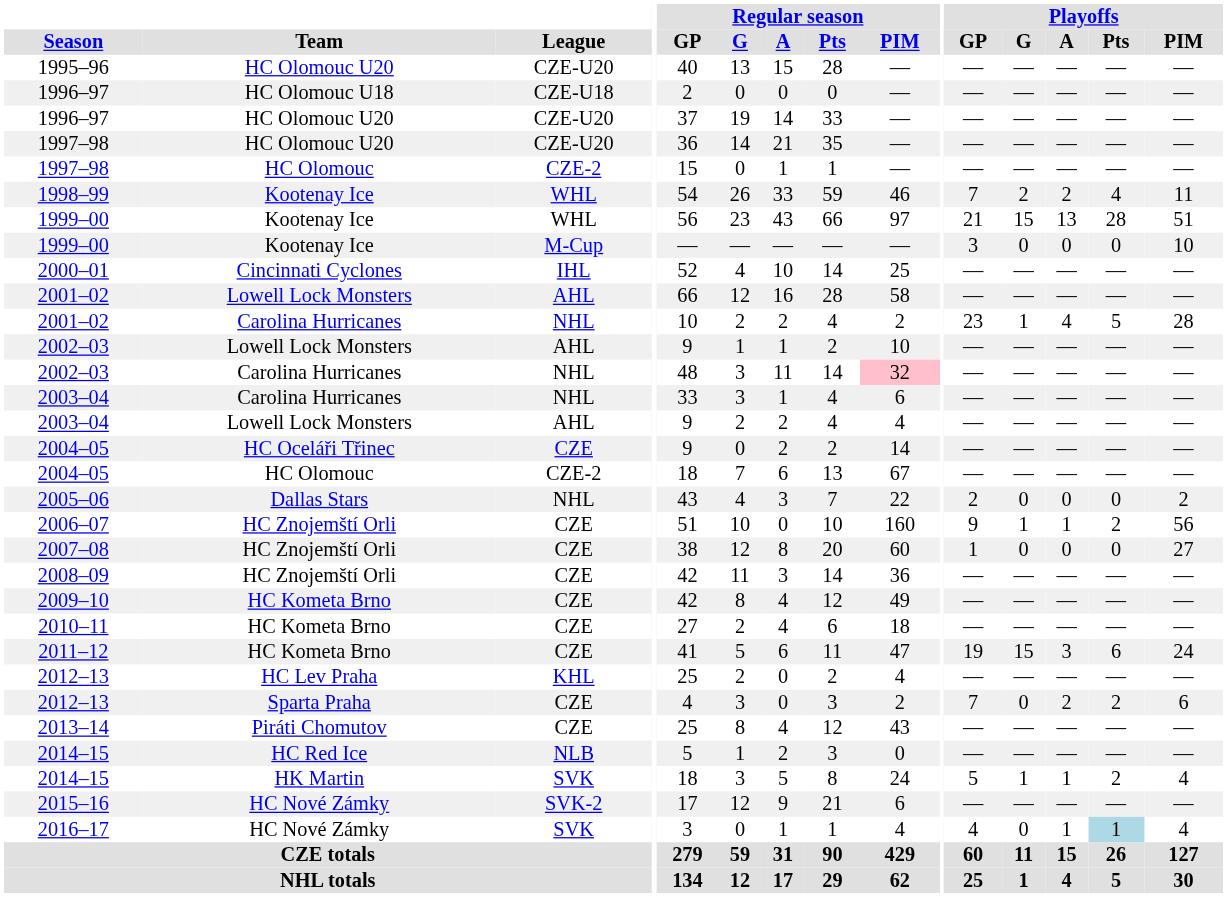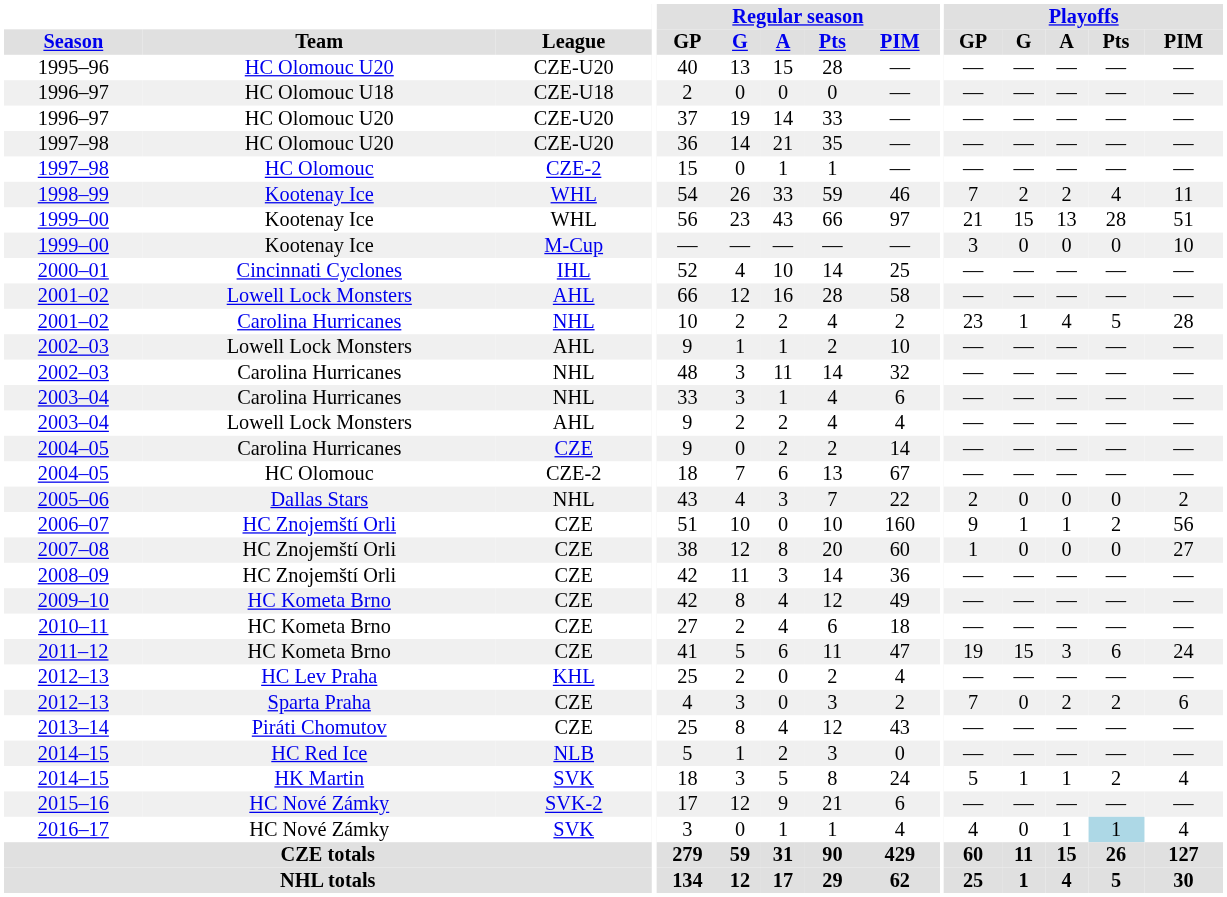 <table border="0" cellpadding="1" cellspacing="0" style="text-align:center; width:60em">
 <tr bgcolor="#e0e0e0">
 <th colspan="3" bgcolor="#ffffff"></th>
 <th rowspan="100" bgcolor="#ffffff"></th>
 <th colspan="5"><a href='#'>Regular season</a></th>
 <th rowspan="100" bgcolor="#ffffff"></th>
 <th colspan="5"><a href='#'>Playoffs</a></th>
 </tr>
 <tr bgcolor="#e0e0e0">
 <th><a href='#'>Season</a></th>
 <th>Team</th>
 <th>League</th>
 <th>GP</th>
 <th><a href='#'>G</a></th>
 <th><a href='#'>A</a></th>
 <th><a href='#'>Pts</a></th>
 <th><a href='#'>PIM</a></th>
 <th>GP</th>
 <th>G</th>
 <th>A</th>
 <th>Pts</th>
 <th>PIM</th>
 </tr>
 <tr>
 <td>1995–96</td>
 <td><a href='#'>HC Olomouc U20</a></td>
 <td>CZE-U20</td>
 <td>40</td>
 <td>13</td>
 <td>15</td>
 <td>28</td>
 <td>—</td>
 <td>—</td>
 <td>—</td>
 <td>—</td>
 <td>—</td>
 <td>—</td>
 </tr>
 <tr bgcolor="#f0f0f0">
 <td>1996–97</td>
 <td>HC Olomouc U18</td>
 <td>CZE-U18</td>
 <td>2</td>
 <td>0</td>
 <td>0</td>
 <td>0</td>
 <td>—</td>
 <td>—</td>
 <td>—</td>
 <td>—</td>
 <td>—</td>
 <td>—</td>
 </tr>
 <tr>
 <td>1996–97</td>
 <td>HC Olomouc U20</td>
 <td>CZE-U20</td>
 <td>37</td>
 <td>19</td>
 <td>14</td>
 <td>33</td>
 <td>—</td>
 <td>—</td>
 <td>—</td>
 <td>—</td>
 <td>—</td>
 <td>—</td>
 </tr>
 <tr bgcolor="#f0f0f0">
 <td>1997–98</td>
 <td>HC Olomouc U20</td>
 <td>CZE-U20</td>
 <td>36</td>
 <td>14</td>
 <td>21</td>
 <td>35</td>
 <td>—</td>
 <td>—</td>
 <td>—</td>
 <td>—</td>
 <td>—</td>
 <td>—</td>
 </tr>
 <tr>
 <td><a href='#'>1997–98</a></td>
 <td><a href='#'>HC Olomouc</a></td>
 <td><a href='#'>CZE-2</a></td>
 <td>15</td>
 <td>0</td>
 <td>1</td>
 <td>1</td>
 <td>—</td>
 <td>—</td>
 <td>—</td>
 <td>—</td>
 <td>—</td>
 <td>—</td>
 </tr>
 <tr bgcolor="#f0f0f0">
 <td><a href='#'>1998–99</a></td>
 <td><a href='#'>Kootenay Ice</a></td>
 <td><a href='#'>WHL</a></td>
 <td>54</td>
 <td>26</td>
 <td>33</td>
 <td>59</td>
 <td>46</td>
 <td>7</td>
 <td>2</td>
 <td>2</td>
 <td>4</td>
 <td>11</td>
 </tr>
 <tr>
 <td><a href='#'>1999–00</a></td>
 <td>Kootenay Ice</td>
 <td>WHL</td>
 <td>56</td>
 <td>23</td>
 <td>43</td>
 <td>66</td>
 <td>97</td>
 <td>21</td>
 <td>15</td>
 <td>13</td>
 <td>28</td>
 <td>51</td>
 </tr>
 <tr bgcolor="#f0f0f0">
 <td><a href='#'>1999–00</a></td>
 <td>Kootenay Ice</td>
 <td><a href='#'>M-Cup</a></td>
 <td>—</td>
 <td>—</td>
 <td>—</td>
 <td>—</td>
 <td>—</td>
 <td>3</td>
 <td>0</td>
 <td>0</td>
 <td>0</td>
 <td>10</td>
 </tr>
 <tr>
 <td><a href='#'>2000–01</a></td>
 <td><a href='#'>Cincinnati Cyclones</a></td>
 <td><a href='#'>IHL</a></td>
 <td>52</td>
 <td>4</td>
 <td>10</td>
 <td>14</td>
 <td>25</td>
 <td>—</td>
 <td>—</td>
 <td>—</td>
 <td>—</td>
 <td>—</td>
 </tr>
 <tr bgcolor="#f0f0f0">
 <td><a href='#'>2001–02</a></td>
 <td><a href='#'>Lowell Lock Monsters</a></td>
 <td><a href='#'>AHL</a></td>
 <td>66</td>
 <td>12</td>
 <td>16</td>
 <td>28</td>
 <td>58</td>
 <td>—</td>
 <td>—</td>
 <td>—</td>
 <td>—</td>
 <td>—</td>
 </tr>
 <tr>
 <td><a href='#'>2001–02</a></td>
 <td><a href='#'>Carolina Hurricanes</a></td>
 <td><a href='#'>NHL</a></td>
 <td>10</td>
 <td>2</td>
 <td>2</td>
 <td>4</td>
 <td>2</td>
 <td>23</td>
 <td>1</td>
 <td>4</td>
 <td>5</td>
 <td>28</td>
 </tr>
 <tr bgcolor="#f0f0f0">
 <td><a href='#'>2002–03</a></td>
 <td>Lowell Lock Monsters</td>
 <td>AHL</td>
 <td>9</td>
 <td>1</td>
 <td>1</td>
 <td>2</td>
 <td>10</td>
 <td>—</td>
 <td>—</td>
 <td>—</td>
 <td>—</td>
 <td>—</td>
 </tr>
 <tr>
 <td><a href='#'>2002–03</a></td>
 <td>Carolina Hurricanes</td>
 <td>NHL</td>
 <td>48</td>
 <td>3</td>
 <td>11</td>
 <td>14</td>
-<td style="background: pink;">32</td>
+<td>32</td>
 <td>—</td>
 <td>—</td>
 <td>—</td>
 <td>—</td>
 <td>—</td>
 </tr>
 <tr bgcolor="#f0f0f0">
 <td><a href='#'>2003–04</a></td>
 <td>Carolina Hurricanes</td>
 <td>NHL</td>
 <td>33</td>
 <td>3</td>
 <td>1</td>
 <td>4</td>
 <td>6</td>
 <td>—</td>
 <td>—</td>
 <td>—</td>
 <td>—</td>
 <td>—</td>
 </tr>
 <tr>
 <td><a href='#'>2003–04</a></td>
 <td>Lowell Lock Monsters</td>
 <td>AHL</td>
 <td>9</td>
 <td>2</td>
 <td>2</td>
 <td>4</td>
 <td>4</td>
 <td>—</td>
 <td>—</td>
 <td>—</td>
 <td>—</td>
 <td>—</td>
 </tr>
 <tr bgcolor="#f0f0f0">
 <td><a href='#'>2004–05</a></td>
-<td><a href='#'>HC Oceláři Třinec</a></td>
+<td>Carolina Hurricanes</td>
 <td><a href='#'>CZE</a></td>
 <td>9</td>
 <td>0</td>
 <td>2</td>
 <td>2</td>
 <td>14</td>
 <td>—</td>
 <td>—</td>
 <td>—</td>
 <td>—</td>
 <td>—</td>
 </tr>
 <tr>
 <td><a href='#'>2004–05</a></td>
 <td>HC Olomouc</td>
 <td>CZE-2</td>
 <td>18</td>
 <td>7</td>
 <td>6</td>
 <td>13</td>
 <td>67</td>
 <td>—</td>
 <td>—</td>
 <td>—</td>
 <td>—</td>
 <td>—</td>
 </tr>
 <tr bgcolor="#f0f0f0">
 <td><a href='#'>2005–06</a></td>
 <td><a href='#'>Dallas Stars</a></td>
 <td>NHL</td>
 <td>43</td>
 <td>4</td>
 <td>3</td>
 <td>7</td>
 <td>22</td>
 <td>2</td>
 <td>0</td>
 <td>0</td>
 <td>0</td>
 <td>2</td>
 </tr>
 <tr>
 <td><a href='#'>2006–07</a></td>
 <td><a href='#'>HC Znojemští Orli</a></td>
 <td>CZE</td>
 <td>51</td>
 <td>10</td>
 <td>0</td>
 <td>10</td>
 <td>160</td>
 <td>9</td>
 <td>1</td>
 <td>1</td>
 <td>2</td>
 <td>56</td>
 </tr>
 <tr bgcolor="#f0f0f0">
 <td><a href='#'>2007–08</a></td>
 <td>HC Znojemští Orli</td>
 <td>CZE</td>
 <td>38</td>
 <td>12</td>
 <td>8</td>
 <td>20</td>
 <td>60</td>
 <td>1</td>
 <td>0</td>
 <td>0</td>
 <td>0</td>
 <td>27</td>
 </tr>
 <tr>
 <td><a href='#'>2008–09</a></td>
 <td>HC Znojemští Orli</td>
 <td>CZE</td>
 <td>42</td>
 <td>11</td>
 <td>3</td>
 <td>14</td>
 <td>36</td>
 <td>—</td>
 <td>—</td>
 <td>—</td>
 <td>—</td>
 <td>—</td>
 </tr>
 <tr bgcolor="#f0f0f0">
 <td><a href='#'>2009–10</a></td>
 <td><a href='#'>HC Kometa Brno</a></td>
 <td>CZE</td>
 <td>42</td>
 <td>8</td>
 <td>4</td>
 <td>12</td>
 <td>49</td>
 <td>—</td>
 <td>—</td>
 <td>—</td>
 <td>—</td>
 <td>—</td>
 </tr>
 <tr>
 <td><a href='#'>2010–11</a></td>
 <td>HC Kometa Brno</td>
 <td>CZE</td>
 <td>27</td>
 <td>2</td>
 <td>4</td>
 <td>6</td>
 <td>18</td>
 <td>—</td>
 <td>—</td>
 <td>—</td>
 <td>—</td>
 <td>—</td>
 </tr>
 <tr bgcolor="#f0f0f0">
 <td><a href='#'>2011–12</a></td>
 <td>HC Kometa Brno</td>
 <td>CZE</td>
 <td>41</td>
 <td>5</td>
 <td>6</td>
 <td>11</td>
 <td>47</td>
 <td>19</td>
 <td>15</td>
 <td>3</td>
 <td>6</td>
 <td>24</td>
 </tr>
 <tr>
 <td><a href='#'>2012–13</a></td>
 <td><a href='#'>HC Lev Praha</a></td>
 <td><a href='#'>KHL</a></td>
 <td>25</td>
 <td>2</td>
 <td>0</td>
 <td>2</td>
 <td>4</td>
 <td>—</td>
 <td>—</td>
 <td>—</td>
 <td>—</td>
 <td>—</td>
 </tr>
 <tr bgcolor="#f0f0f0">
 <td><a href='#'>2012–13</a></td>
 <td><a href='#'>Sparta Praha</a></td>
 <td>CZE</td>
 <td>4</td>
 <td>3</td>
 <td>0</td>
 <td>3</td>
 <td>2</td>
 <td>7</td>
 <td>0</td>
 <td>2</td>
 <td>2</td>
 <td>6</td>
 </tr>
 <tr>
 <td><a href='#'>2013–14</a></td>
 <td><a href='#'>Piráti Chomutov</a></td>
 <td>CZE</td>
 <td>25</td>
 <td>8</td>
 <td>4</td>
 <td>12</td>
 <td>43</td>
 <td>—</td>
 <td>—</td>
 <td>—</td>
 <td>—</td>
 <td>—</td>
 </tr>
 <tr bgcolor="#f0f0f0">
 <td><a href='#'>2014–15</a></td>
 <td><a href='#'>HC Red Ice</a></td>
 <td><a href='#'>NLB</a></td>
 <td>5</td>
 <td>1</td>
 <td>2</td>
 <td>3</td>
 <td>0</td>
 <td>—</td>
 <td>—</td>
 <td>—</td>
 <td>—</td>
 <td>—</td>
 </tr>
 <tr>
 <td><a href='#'>2014–15</a></td>
 <td><a href='#'>HK Martin</a></td>
 <td><a href='#'>SVK</a></td>
 <td>18</td>
 <td>3</td>
 <td>5</td>
 <td>8</td>
 <td>24</td>
 <td>5</td>
 <td>1</td>
 <td>1</td>
 <td>2</td>
 <td>4</td>
 </tr>
 <tr bgcolor="#f0f0f0">
 <td><a href='#'>2015–16</a></td>
 <td><a href='#'>HC Nové Zámky</a></td>
 <td><a href='#'>SVK-2</a></td>
 <td>17</td>
 <td>12</td>
 <td>9</td>
 <td>21</td>
 <td>6</td>
 <td>—</td>
 <td>—</td>
 <td>—</td>
 <td>—</td>
 <td>—</td>
 </tr>
 <tr>
 <td><a href='#'>2016–17</a></td>
 <td>HC Nové Zámky</td>
 <td><a href='#'>SVK</a></td>
 <td>3</td>
 <td>0</td>
 <td>1</td>
 <td>1</td>
 <td>4</td>
 <td>4</td>
 <td>0</td>
 <td>1</td>
 <td style="background: lightblue;">1</td>
 <td>4</td>
 </tr>
 <tr bgcolor="#e0e0e0">
 <th colspan="3">CZE totals</th>
 <th>279</th>
 <th>59</th>
 <th>31</th>
 <th>90</th>
 <th>429</th>
 <th>60</th>
 <th>11</th>
 <th>15</th>
 <th>26</th>
 <th>127</th>
 </tr>
 <tr bgcolor="#e0e0e0">
 <th colspan="3">NHL totals</th>
 <th>134</th>
 <th>12</th>
 <th>17</th>
 <th>29</th>
 <th>62</th>
 <th>25</th>
 <th>1</th>
 <th>4</th>
 <th>5</th>
 <th>30</th>
 </tr>
 </table>
